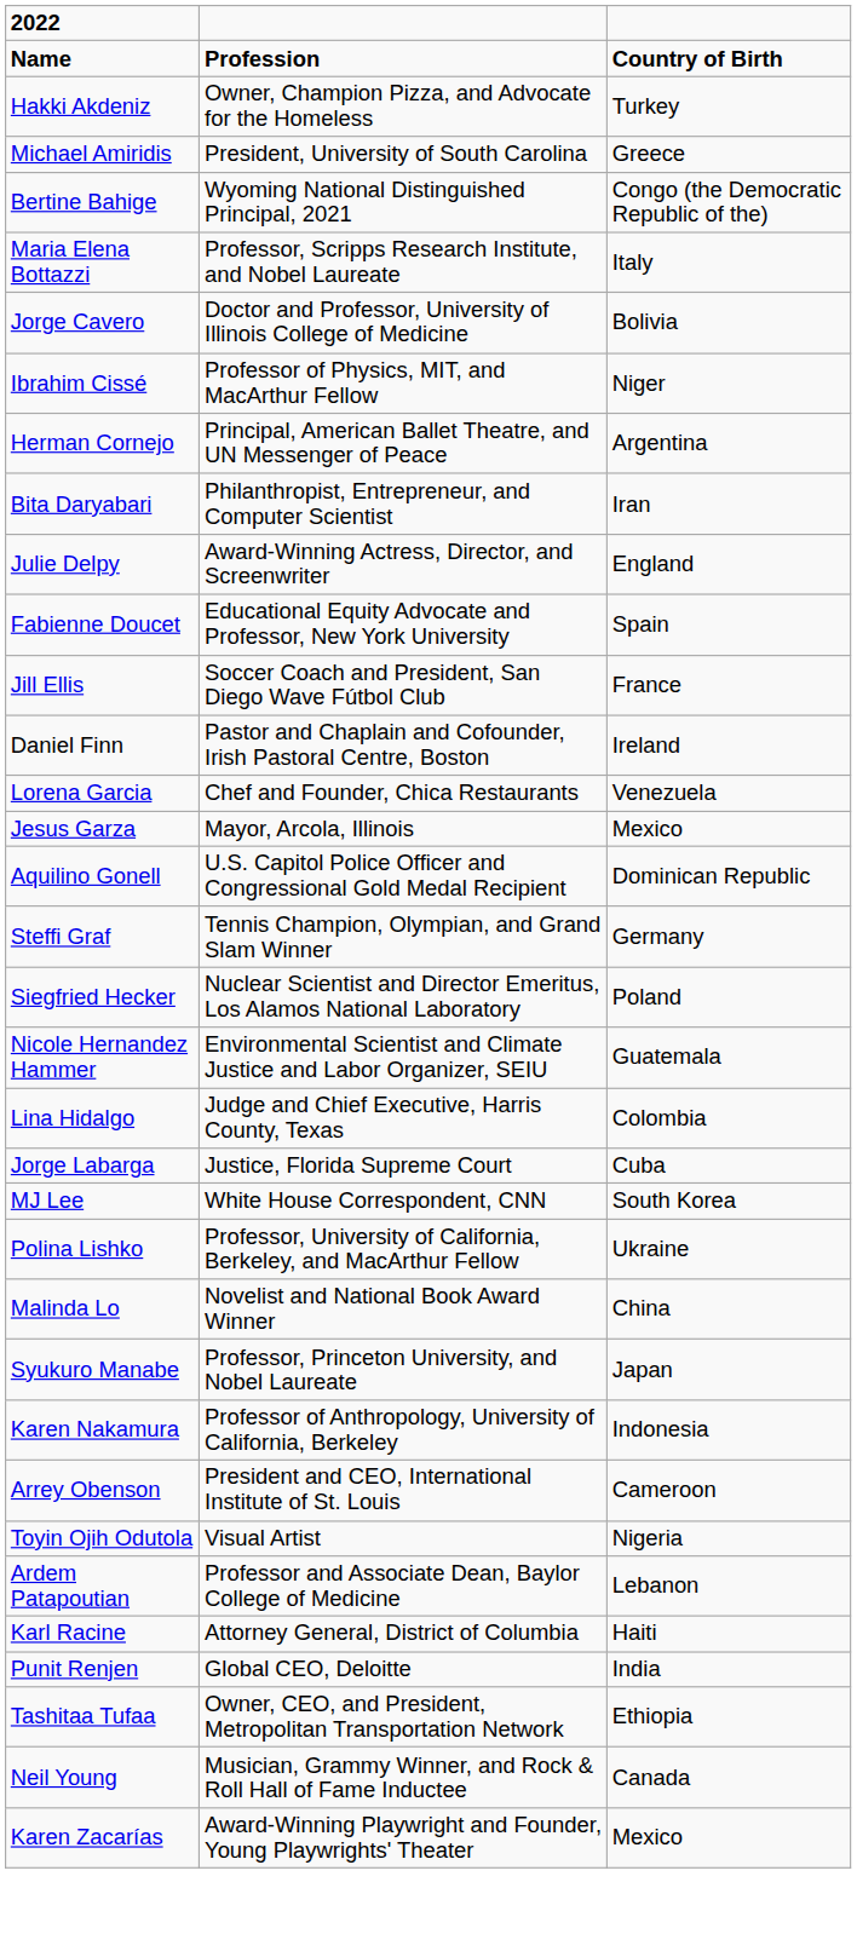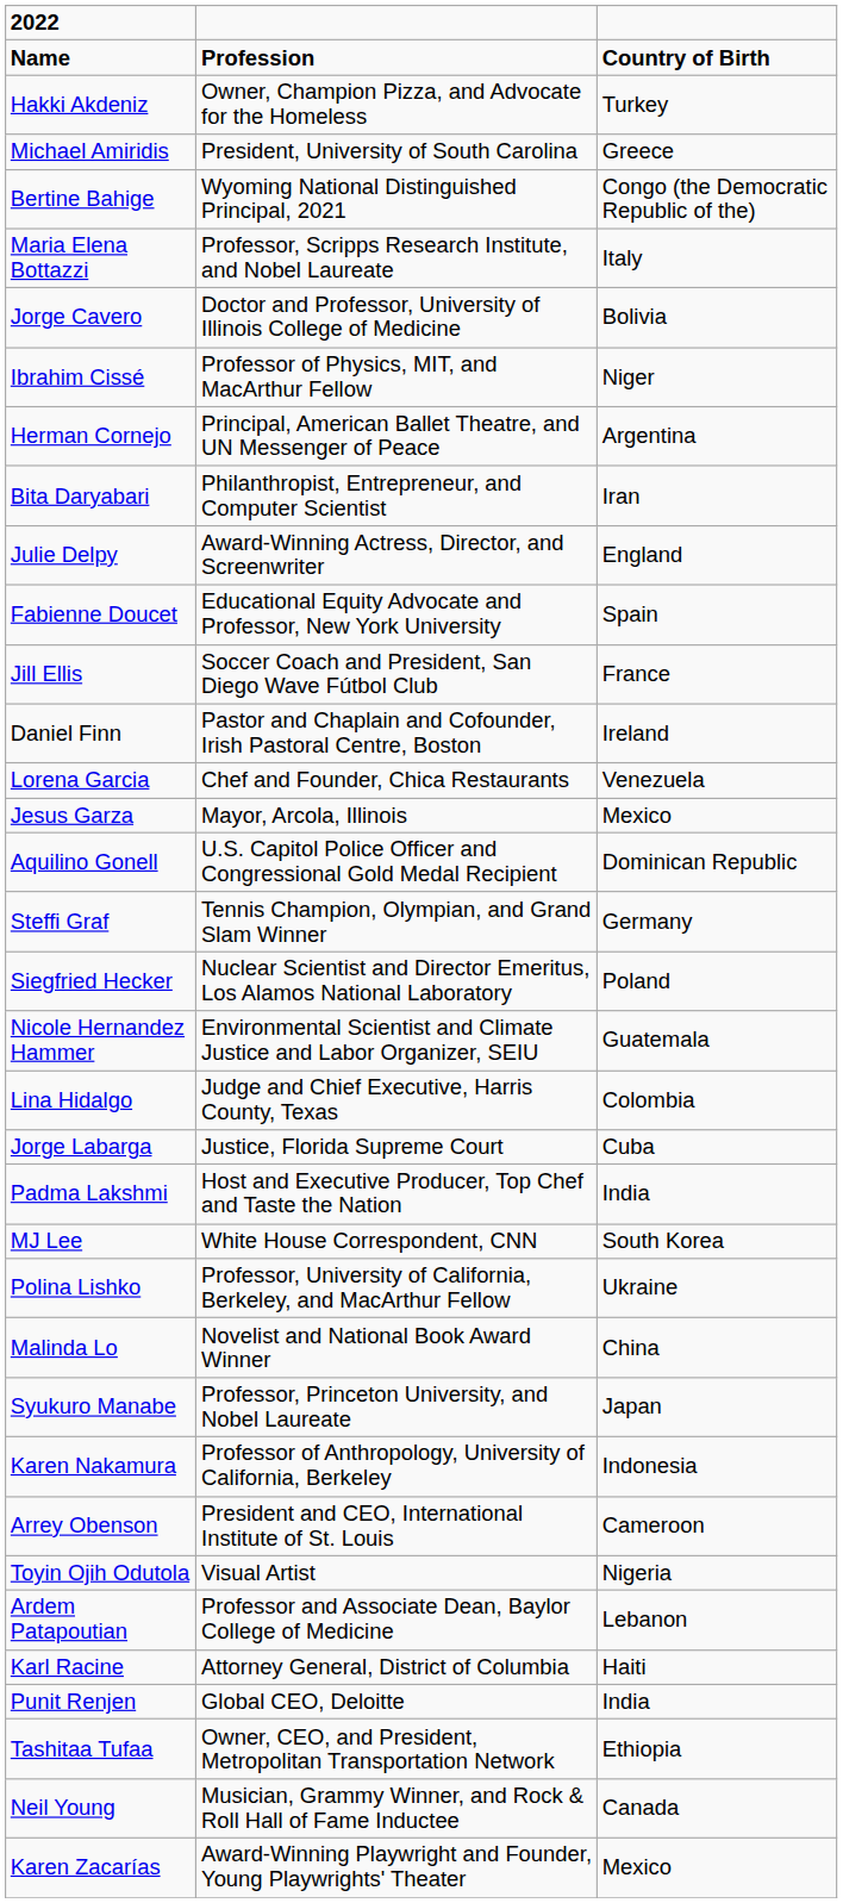 <table class="wikitable">
 <tr>
 <td><strong>2022</strong></td>
 <td></td>
 <td></td>
 </tr>
 <tr>
 <td><strong>Name</strong></td>
 <td><strong>Profession</strong></td>
 <td><strong>Country of Birth</strong></td>
 </tr>
 <tr>
 <td><a href='#'>Hakki Akdeniz</a></td>
 <td>Owner, Champion Pizza, and Advocate for the Homeless</td>
 <td>Turkey</td>
 </tr>
 <tr>
 <td><a href='#'>Michael Amiridis</a></td>
 <td>President, University of South Carolina</td>
 <td>Greece</td>
 </tr>
 <tr>
 <td><a href='#'>Bertine Bahige</a></td>
 <td>Wyoming National Distinguished Principal, 2021</td>
 <td>Congo (the Democratic Republic of the)</td>
 </tr>
 <tr>
 <td><a href='#'>Maria Elena Bottazzi</a></td>
 <td>Professor, Scripps Research Institute, and Nobel Laureate</td>
 <td>Italy</td>
 </tr>
 <tr>
 <td><a href='#'>Jorge Cavero</a></td>
 <td>Doctor and Professor, University of Illinois College of Medicine</td>
 <td>Bolivia</td>
 </tr>
 <tr>
 <td><a href='#'>Ibrahim Cissé</a></td>
 <td>Professor of Physics, MIT, and MacArthur Fellow</td>
 <td>Niger</td>
 </tr>
 <tr>
 <td><a href='#'>Herman Cornejo</a></td>
 <td>Principal, American Ballet Theatre, and UN Messenger of Peace</td>
 <td>Argentina</td>
 </tr>
 <tr>
 <td><a href='#'>Bita Daryabari</a></td>
 <td>Philanthropist, Entrepreneur, and Computer Scientist</td>
 <td>Iran</td>
 </tr>
 <tr>
 <td><a href='#'>Julie Delpy</a></td>
 <td>Award-Winning Actress, Director, and Screenwriter</td>
 <td>England</td>
 </tr>
 <tr>
 <td><a href='#'>Fabienne Doucet</a></td>
 <td>Educational Equity Advocate and Professor, New York University</td>
 <td>Spain</td>
 </tr>
 <tr>
 <td><a href='#'>Jill Ellis</a></td>
 <td>Soccer Coach and President, San Diego Wave Fútbol Club</td>
 <td>France</td>
 </tr>
 <tr>
 <td>Daniel Finn</td>
 <td>Pastor and Chaplain and Cofounder, Irish Pastoral Centre, Boston</td>
 <td>Ireland</td>
 </tr>
 <tr>
 <td><a href='#'>Lorena Garcia</a></td>
 <td>Chef and Founder, Chica Restaurants</td>
 <td>Venezuela</td>
 </tr>
 <tr>
 <td><a href='#'>Jesus Garza</a></td>
 <td>Mayor, Arcola, Illinois</td>
 <td>Mexico</td>
 </tr>
 <tr>
 <td><a href='#'>Aquilino Gonell</a></td>
 <td>U.S. Capitol Police Officer and Congressional Gold Medal Recipient</td>
 <td>Dominican Republic</td>
 </tr>
 <tr>
 <td><a href='#'>Steffi Graf</a></td>
 <td>Tennis Champion, Olympian, and Grand Slam Winner</td>
 <td>Germany</td>
 </tr>
 <tr>
 <td><a href='#'>Siegfried Hecker</a></td>
 <td>Nuclear Scientist and Director Emeritus, Los Alamos National Laboratory</td>
 <td>Poland</td>
 </tr>
 <tr>
 <td><a href='#'>Nicole Hernandez Hammer</a></td>
 <td>Environmental Scientist and Climate Justice and Labor Organizer, SEIU</td>
 <td>Guatemala</td>
 </tr>
 <tr>
 <td><a href='#'>Lina Hidalgo</a></td>
 <td>Judge and Chief Executive, Harris County, Texas</td>
 <td>Colombia</td>
 </tr>
 <tr>
 <td><a href='#'>Jorge Labarga</a></td>
 <td>Justice, Florida Supreme Court</td>
 <td>Cuba</td>
 </tr>
 <tr>
+<td><a href='#'>Padma Lakshmi</a></td>
+<td>Host and Executive Producer, Top Chef and Taste the Nation</td>
+<td>India</td>
+</tr>
+<tr>
 <td><a href='#'>MJ Lee</a></td>
 <td>White House Correspondent, CNN</td>
 <td>South Korea</td>
 </tr>
 <tr>
 <td><a href='#'>Polina Lishko</a></td>
 <td>Professor, University of California, Berkeley, and MacArthur Fellow</td>
 <td>Ukraine</td>
 </tr>
 <tr>
 <td><a href='#'>Malinda Lo</a></td>
 <td>Novelist and National Book Award Winner</td>
 <td>China</td>
 </tr>
 <tr>
 <td><a href='#'>Syukuro Manabe</a></td>
 <td>Professor, Princeton University, and Nobel Laureate</td>
 <td>Japan</td>
 </tr>
 <tr>
 <td><a href='#'>Karen Nakamura</a></td>
 <td>Professor of Anthropology, University of California, Berkeley</td>
 <td>Indonesia</td>
 </tr>
 <tr>
 <td><a href='#'>Arrey Obenson</a></td>
 <td>President and CEO, International Institute of St. Louis</td>
 <td>Cameroon</td>
 </tr>
 <tr>
 <td><a href='#'>Toyin Ojih Odutola</a></td>
 <td>Visual Artist</td>
 <td>Nigeria</td>
 </tr>
 <tr>
 <td><a href='#'>Ardem Patapoutian</a></td>
 <td>Professor and Associate Dean, Baylor College of Medicine</td>
 <td>Lebanon</td>
 </tr>
 <tr>
 <td><a href='#'>Karl Racine</a></td>
 <td>Attorney General, District of Columbia</td>
 <td>Haiti</td>
 </tr>
 <tr>
 <td><a href='#'>Punit Renjen</a></td>
 <td>Global CEO, Deloitte</td>
 <td>India</td>
 </tr>
 <tr>
 <td><a href='#'>Tashitaa Tufaa</a></td>
 <td>Owner, CEO, and President, Metropolitan Transportation Network</td>
 <td>Ethiopia</td>
 </tr>
 <tr>
 <td><a href='#'>Neil Young</a></td>
 <td>Musician, Grammy Winner, and Rock & Roll Hall of Fame Inductee</td>
 <td>Canada</td>
 </tr>
 <tr>
 <td><a href='#'>Karen Zacarías</a></td>
 <td>Award-Winning Playwright and Founder, Young Playwrights' Theater</td>
 <td>Mexico</td>
 </tr>
 </table>
